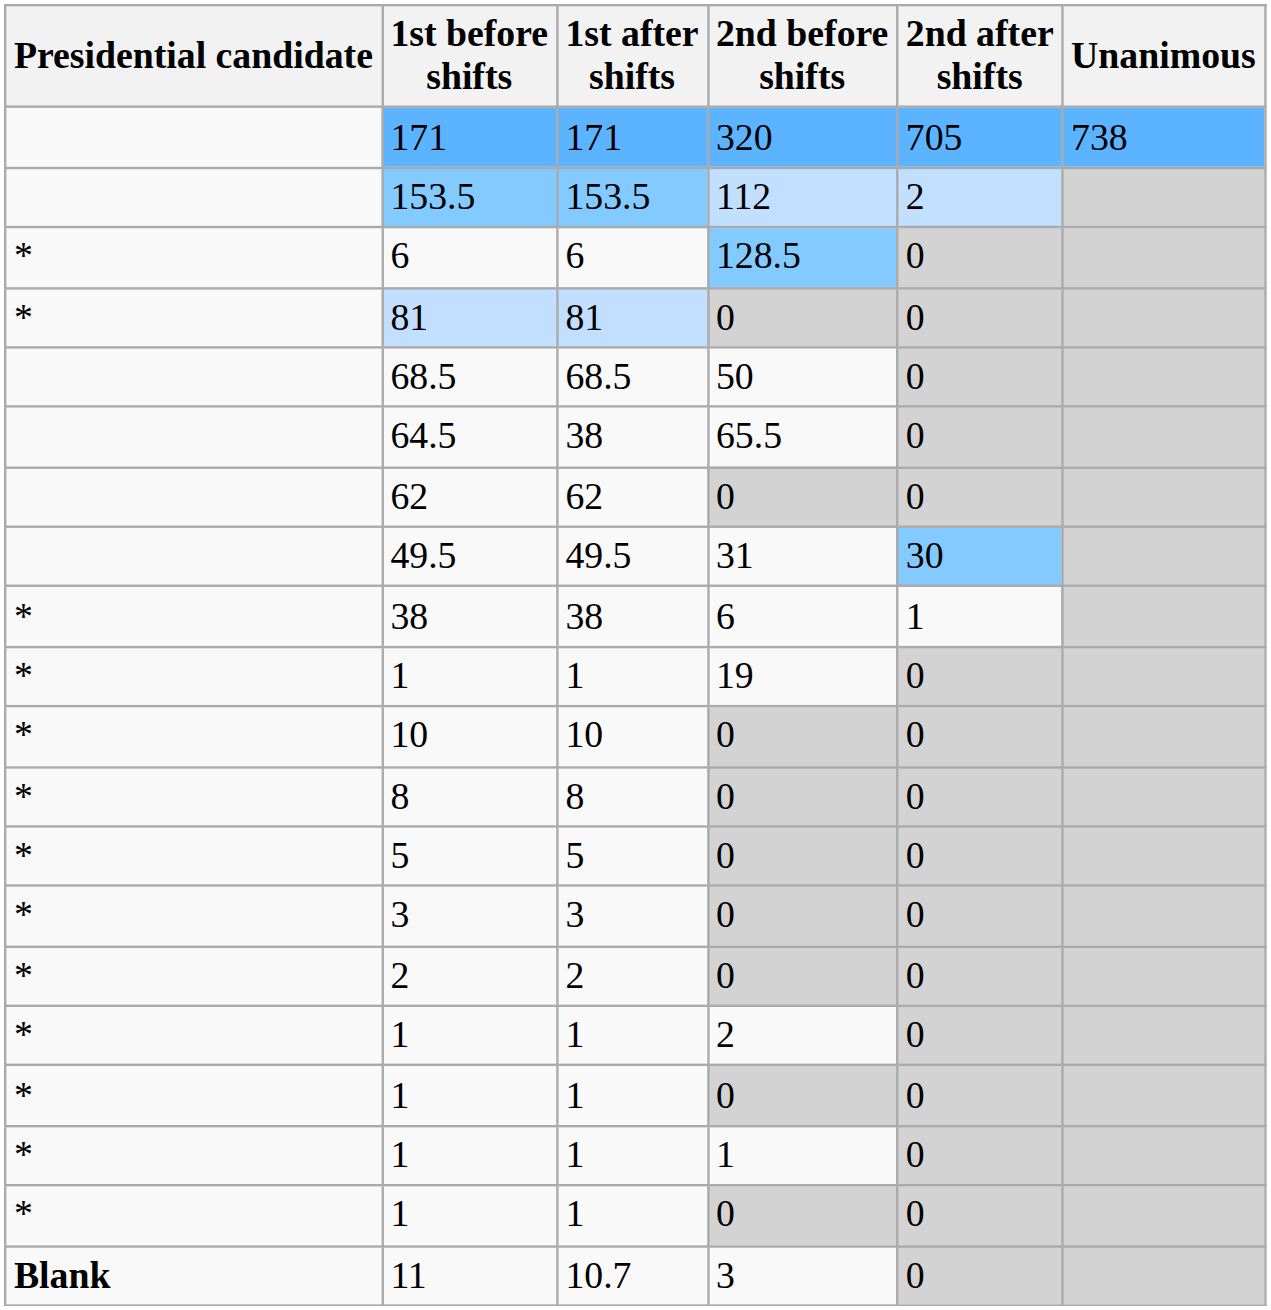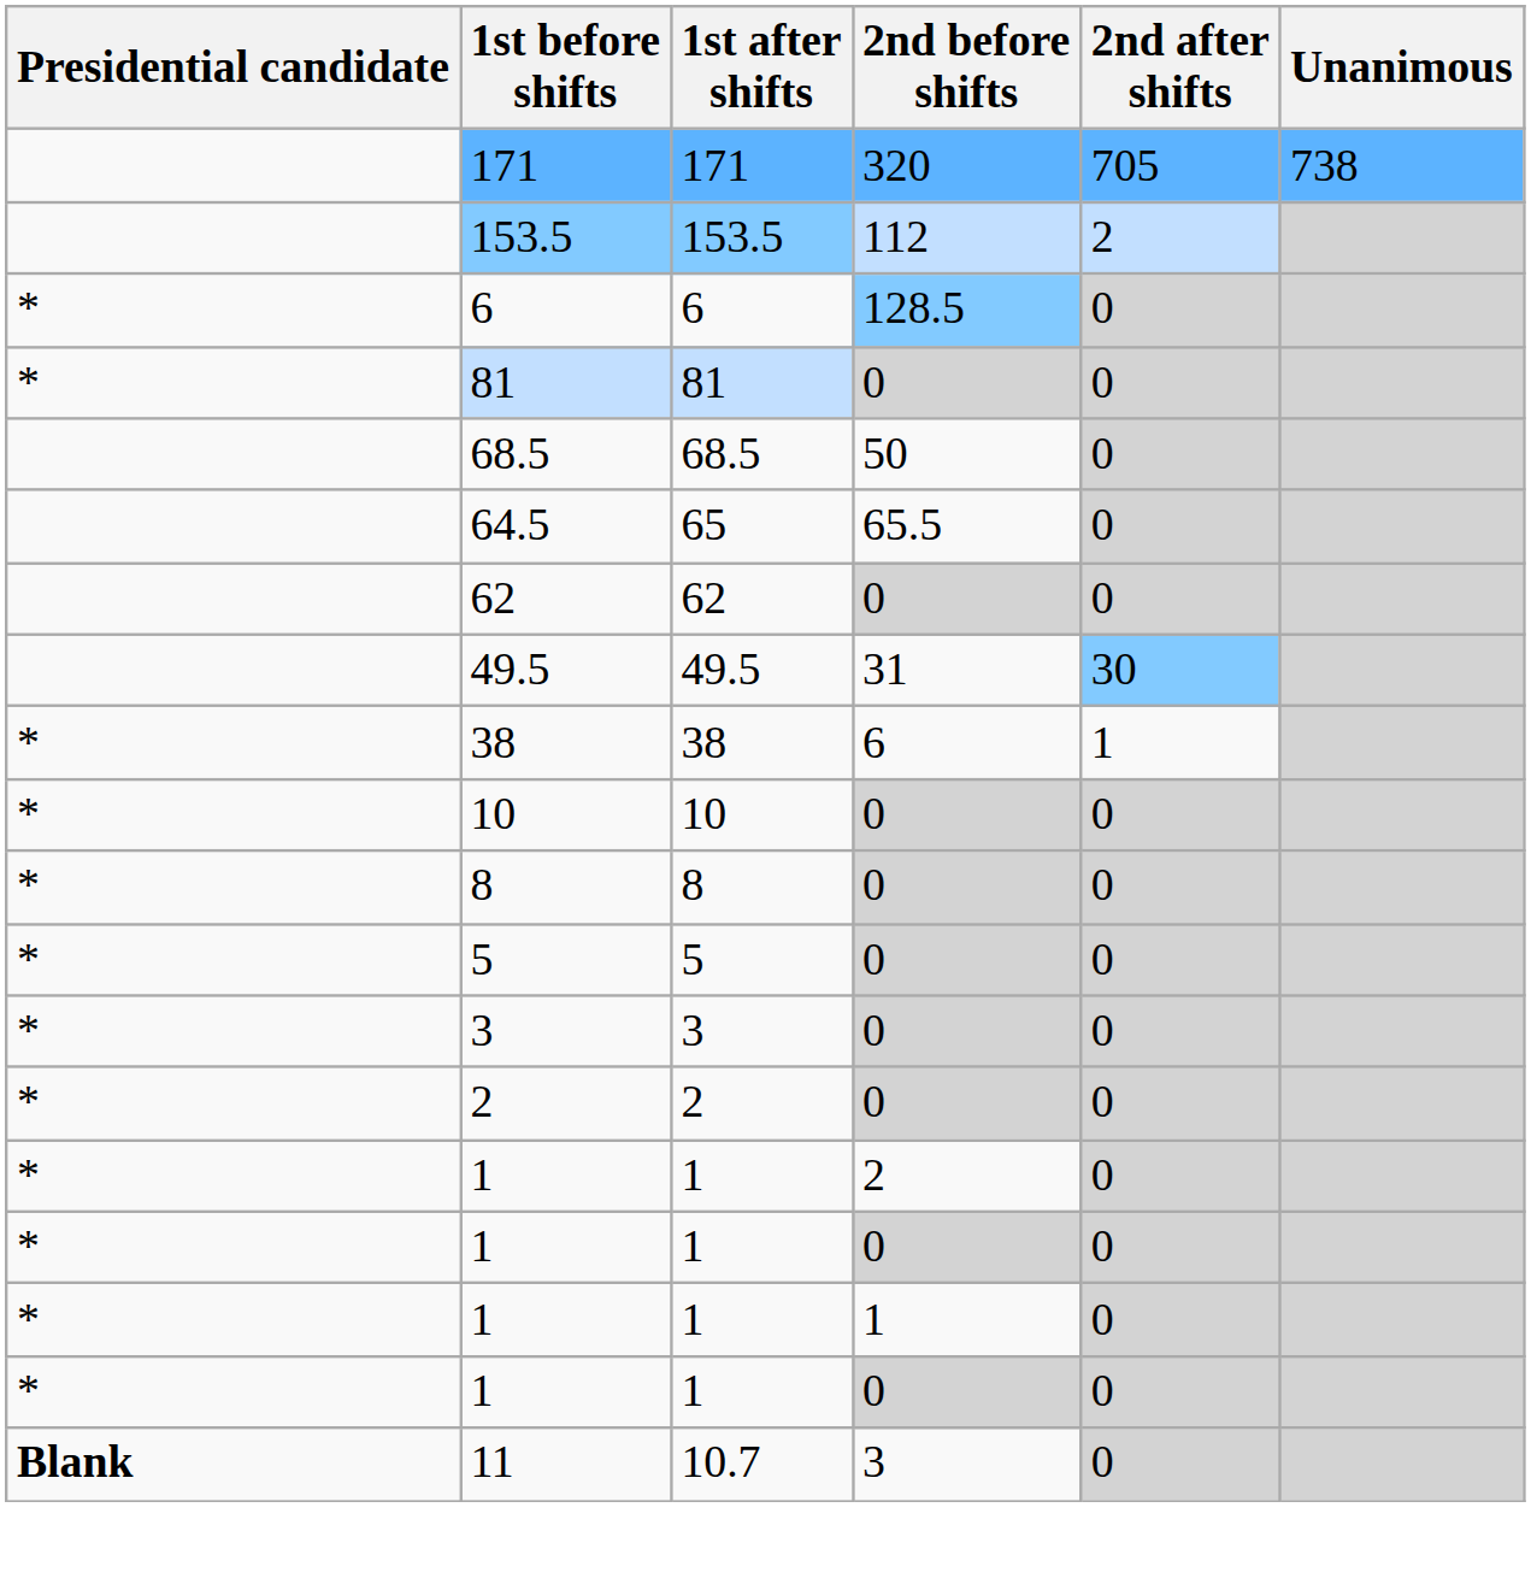 <table class="wikitable sortable">
 <tr>
 <th>Presidential candidate</th>
 <th>1st before<br>shifts</th>
 <th>1st after<br>shifts</th>
 <th>2nd before<br>shifts</th>
 <th>2nd after<br>shifts</th>
 <th>Unanimous</th>
 </tr>
 <tr>
 <td></td>
 <td style="background:#5cb3ff">171</td>
 <td style="background:#5cb3ff">171</td>
 <td style="background:#5cb3ff">320</td>
 <td style="background:#5cb3ff">705</td>
 <td style="background:#5cb3ff">738</td>
 </tr>
 <tr>
 <td></td>
 <td style="background:#82caff">153.5</td>
 <td style="background:#82caff">153.5</td>
 <td style="background:#c2dfff">112</td>
 <td style="background:#c2dfff">2</td>
 <td style="background:#d3d3d3"></td>
 </tr>
 <tr>
 <td>*</td>
 <td>6</td>
 <td>6</td>
 <td style="background:#82caff">128.5</td>
 <td style="background:#d3d3d3">0</td>
 <td style="background:#d3d3d3"></td>
 </tr>
 <tr>
 <td>*</td>
 <td style="background:#c2dfff">81</td>
 <td style="background:#c2dfff">81</td>
 <td style="background:#d3d3d3">0</td>
 <td style="background:#d3d3d3">0</td>
 <td style="background:#d3d3d3"></td>
 </tr>
 <tr>
 <td></td>
 <td>68.5</td>
 <td>68.5</td>
 <td>50</td>
 <td style="background:#d3d3d3">0</td>
 <td style="background:#d3d3d3"></td>
 </tr>
 <tr>
 <td></td>
 <td>64.5</td>
-<td>38</td>
+<td>65</td>
 <td>65.5</td>
 <td style="background:#d3d3d3">0</td>
 <td style="background:#d3d3d3"></td>
 </tr>
 <tr>
 <td></td>
 <td>62</td>
 <td>62</td>
 <td style="background:#d3d3d3">0</td>
 <td style="background:#d3d3d3">0</td>
 <td style="background:#d3d3d3"></td>
 </tr>
 <tr>
 <td></td>
 <td>49.5</td>
 <td>49.5</td>
 <td>31</td>
 <td style="background:#82caff">30</td>
 <td style="background:#d3d3d3"></td>
 </tr>
 <tr>
 <td>*</td>
 <td>38</td>
 <td>38</td>
 <td>6</td>
 <td>1</td>
-<td style="background:#d3d3d3"></td>
-</tr>
-<tr>
-<td>*</td>
-<td>1</td>
-<td>1</td>
-<td>19</td>
-<td style="background:#d3d3d3">0</td>
 <td style="background:#d3d3d3"></td>
 </tr>
 <tr>
 <td>*</td>
 <td>10</td>
 <td>10</td>
 <td style="background:#d3d3d3">0</td>
 <td style="background:#d3d3d3">0</td>
 <td style="background:#d3d3d3"></td>
 </tr>
 <tr>
 <td>*</td>
 <td>8</td>
 <td>8</td>
 <td style="background:#d3d3d3">0</td>
 <td style="background:#d3d3d3">0</td>
 <td style="background:#d3d3d3"></td>
 </tr>
 <tr>
 <td>*</td>
 <td>5</td>
 <td>5</td>
 <td style="background:#d3d3d3">0</td>
 <td style="background:#d3d3d3">0</td>
 <td style="background:#d3d3d3"></td>
 </tr>
 <tr>
 <td>*</td>
 <td>3</td>
 <td>3</td>
 <td style="background:#d3d3d3">0</td>
 <td style="background:#d3d3d3">0</td>
 <td style="background:#d3d3d3"></td>
 </tr>
 <tr>
 <td>*</td>
 <td>2</td>
 <td>2</td>
 <td style="background:#d3d3d3">0</td>
 <td style="background:#d3d3d3">0</td>
 <td style="background:#d3d3d3"></td>
 </tr>
 <tr>
 <td>*</td>
 <td>1</td>
 <td>1</td>
 <td>2</td>
 <td style="background:#d3d3d3">0</td>
 <td style="background:#d3d3d3"></td>
 </tr>
 <tr>
 <td>*</td>
 <td>1</td>
 <td>1</td>
 <td style="background:#d3d3d3">0</td>
 <td style="background:#d3d3d3">0</td>
 <td style="background:#d3d3d3"></td>
 </tr>
 <tr>
 <td>*</td>
 <td>1</td>
 <td>1</td>
 <td>1</td>
 <td style="background:#d3d3d3">0</td>
 <td style="background:#d3d3d3"></td>
 </tr>
 <tr>
 <td>*</td>
 <td>1</td>
 <td>1</td>
 <td style="background:#d3d3d3">0</td>
 <td style="background:#d3d3d3">0</td>
 <td style="background:#d3d3d3"></td>
 </tr>
 <tr>
 <td><strong>Blank</strong></td>
 <td>11</td>
 <td>10.7</td>
 <td>3</td>
 <td style="background:#d3d3d3">0</td>
 <td style="background:#d3d3d3"></td>
 </tr>
 </table>
